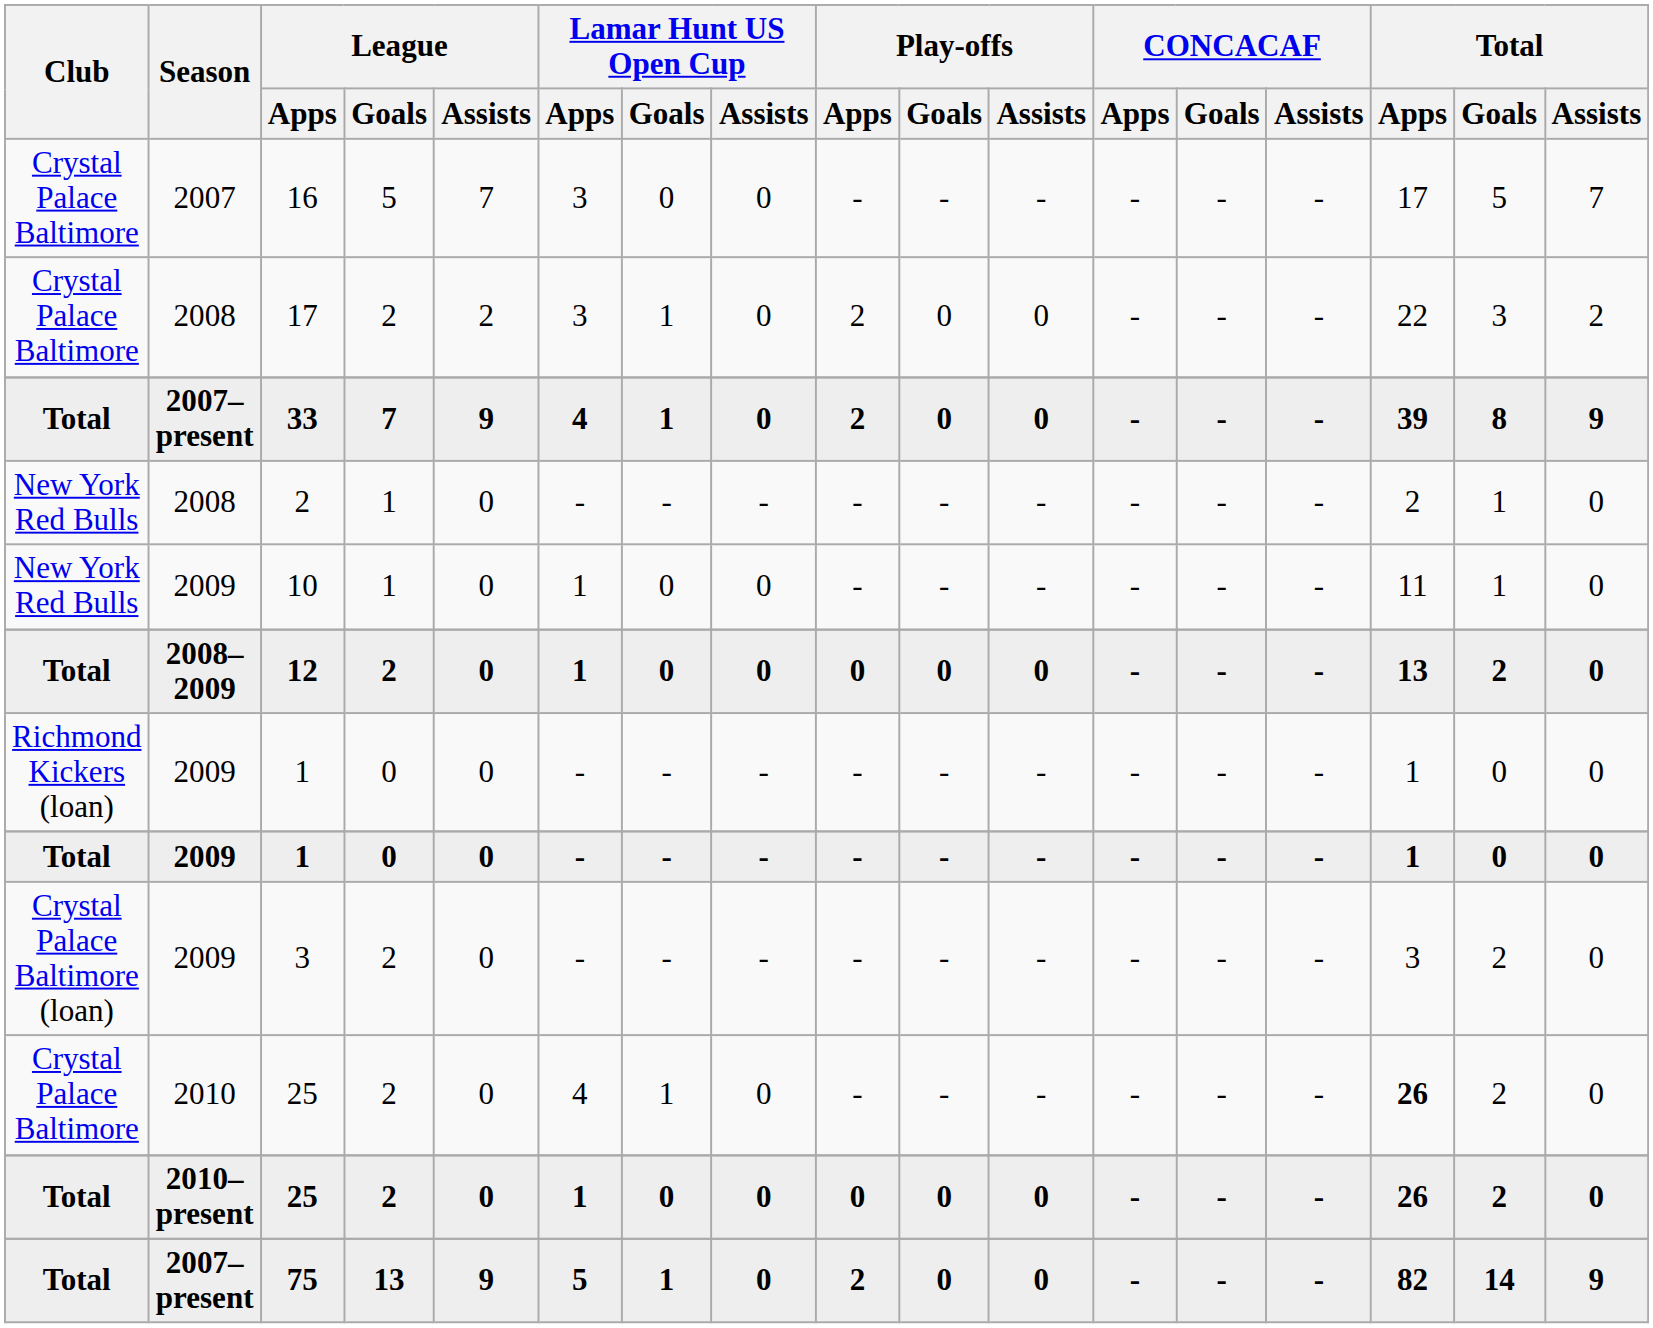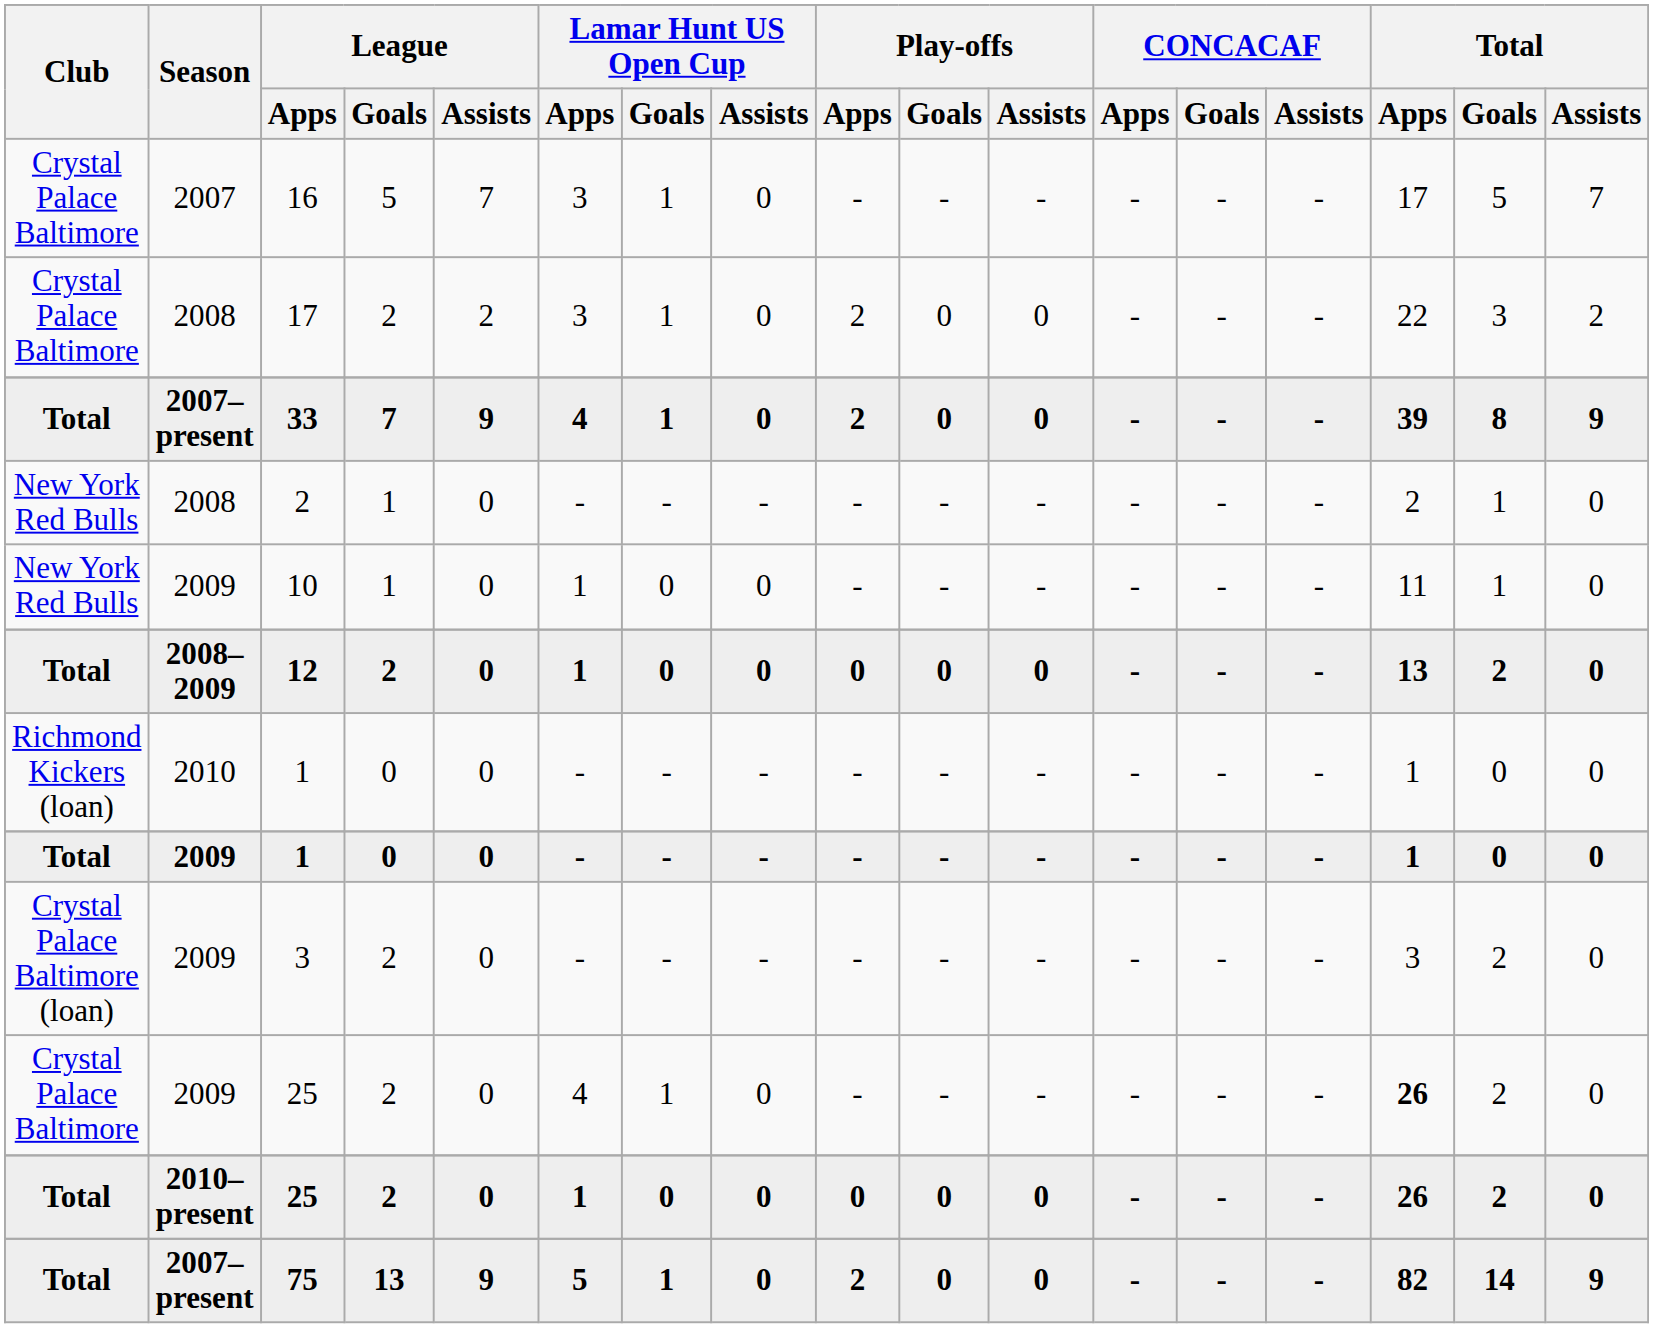 <table class="wikitable" style="text-align: center;">
 <tr>
 <th rowspan="2">Club</th>
 <th rowspan="2">Season</th>
 <th colspan="3">League</th>
 <th colspan="3"><a href='#'>Lamar Hunt US Open Cup</a></th>
 <th colspan="3">Play-offs</th>
 <th colspan="3"><a href='#'>CONCACAF</a></th>
 <th colspan="3">Total</th>
 </tr>
 <tr>
 <th>Apps</th>
 <th>Goals</th>
 <th>Assists</th>
 <th>Apps</th>
 <th>Goals</th>
 <th>Assists</th>
 <th>Apps</th>
 <th>Goals</th>
 <th>Assists</th>
 <th>Apps</th>
 <th>Goals</th>
 <th>Assists</th>
 <th>Apps</th>
 <th>Goals</th>
 <th>Assists</th>
 </tr>
 <tr>
 <td rowspan="1" valign="top"><a href='#'>Crystal Palace Baltimore</a></td>
 <td>2007</td>
 <td>16</td>
 <td>5</td>
 <td>7</td>
 <td>3</td>
-<td>0</td>
+<td>1</td>
 <td>0</td>
 <td>-</td>
 <td>-</td>
 <td>-</td>
 <td>-</td>
 <td>-</td>
 <td>-</td>
 <td>17</td>
 <td>5</td>
 <td>7</td>
 </tr>
 <tr>
 <td><a href='#'>Crystal Palace Baltimore</a></td>
 <td>2008</td>
 <td>17</td>
 <td>2</td>
 <td>2</td>
 <td>3</td>
 <td>1</td>
 <td>0</td>
 <td>2</td>
 <td>0</td>
 <td>0</td>
 <td>-</td>
 <td>-</td>
 <td>-</td>
 <td>22</td>
 <td>3</td>
 <td>2</td>
 </tr>
 <tr>
 </tr>
 <tr style="font-weight:bold; background-color:#eeeeee;">
 <td><strong>Total</strong></td>
 <td>2007–present</td>
 <td>33</td>
 <td>7</td>
 <td>9</td>
 <td>4</td>
 <td>1</td>
 <td>0</td>
 <td>2</td>
 <td>0</td>
 <td>0</td>
 <td>-</td>
 <td>-</td>
 <td>-</td>
 <td>39</td>
 <td>8</td>
 <td>9</td>
 </tr>
 <tr>
 <td><a href='#'>New York Red Bulls</a></td>
 <td>2008</td>
 <td>2</td>
 <td>1</td>
 <td>0</td>
 <td>-</td>
 <td>-</td>
 <td>-</td>
 <td>-</td>
 <td>-</td>
 <td>-</td>
 <td>-</td>
 <td>-</td>
 <td>-</td>
 <td>2</td>
 <td>1</td>
 <td>0</td>
 </tr>
 <tr>
 <td><a href='#'>New York Red Bulls</a></td>
 <td>2009</td>
 <td>10</td>
 <td>1</td>
 <td>0</td>
 <td>1</td>
 <td>0</td>
 <td>0</td>
 <td>-</td>
 <td>-</td>
 <td>-</td>
 <td>-</td>
 <td>-</td>
 <td>-</td>
 <td>11</td>
 <td>1</td>
 <td>0</td>
 </tr>
 <tr>
 </tr>
 <tr style="font-weight:bold; background-color:#eeeeee;">
 <td><strong>Total</strong></td>
 <td>2008–2009</td>
 <td>12</td>
 <td>2</td>
 <td>0</td>
 <td>1</td>
 <td>0</td>
 <td>0</td>
 <td>0</td>
 <td>0</td>
 <td>0</td>
 <td>-</td>
 <td>-</td>
 <td>-</td>
 <td>13</td>
 <td>2</td>
 <td>0</td>
 </tr>
 <tr>
 <td><a href='#'>Richmond Kickers</a> (loan)</td>
-<td>2009</td>
+<td>2010</td>
 <td>1</td>
 <td>0</td>
 <td>0</td>
 <td>-</td>
 <td>-</td>
 <td>-</td>
 <td>-</td>
 <td>-</td>
 <td>-</td>
 <td>-</td>
 <td>-</td>
 <td>-</td>
 <td>1</td>
 <td>0</td>
 <td>0</td>
 </tr>
 <tr>
 </tr>
 <tr style="font-weight:bold; background-color:#eeeeee;">
 <td><strong>Total</strong></td>
 <td>2009</td>
 <td>1</td>
 <td>0</td>
 <td>0</td>
 <td>-</td>
 <td>-</td>
 <td>-</td>
 <td>-</td>
 <td>-</td>
 <td>-</td>
 <td>-</td>
 <td>-</td>
 <td>-</td>
 <td>1</td>
 <td>0</td>
 <td>0</td>
 </tr>
 <tr>
 <td><a href='#'>Crystal Palace Baltimore</a> (loan)</td>
 <td>2009</td>
 <td>3</td>
 <td>2</td>
 <td>0</td>
 <td>-</td>
 <td>-</td>
 <td>-</td>
 <td>-</td>
 <td>-</td>
 <td>-</td>
 <td>-</td>
 <td>-</td>
 <td>-</td>
 <td>3</td>
 <td>2</td>
 <td>0</td>
 </tr>
 <tr>
 <td><a href='#'>Crystal Palace Baltimore</a></td>
-<td>2010</td>
+<td>2009</td>
 <td>25</td>
 <td>2</td>
 <td>0</td>
 <td>4</td>
 <td>1</td>
 <td>0</td>
 <td>-</td>
 <td>-</td>
 <td>-</td>
 <td>-</td>
 <td>-</td>
 <td>-</td>
 <td><strong>26</strong></td>
 <td>2</td>
 <td>0</td>
 </tr>
 <tr>
 </tr>
 <tr style="font-weight:bold; background-color:#eeeeee;">
 <td><strong>Total</strong></td>
 <td>2010–present</td>
 <td>25</td>
 <td>2</td>
 <td>0</td>
 <td>1</td>
 <td>0</td>
 <td>0</td>
 <td>0</td>
 <td>0</td>
 <td>0</td>
 <td>-</td>
 <td>-</td>
 <td>-</td>
 <td>26</td>
 <td>2</td>
 <td>0</td>
 </tr>
 <tr>
 </tr>
 <tr style="font-weight:bold; background-color:#eeeeee;">
 <td><strong>Total</strong></td>
 <td>2007–present</td>
 <td>75</td>
 <td>13</td>
 <td>9</td>
 <td>5</td>
 <td>1</td>
 <td>0</td>
 <td>2</td>
 <td>0</td>
 <td>0</td>
 <td>-</td>
 <td>-</td>
 <td>-</td>
 <td>82</td>
 <td>14</td>
 <td>9</td>
 </tr>
 </table>
